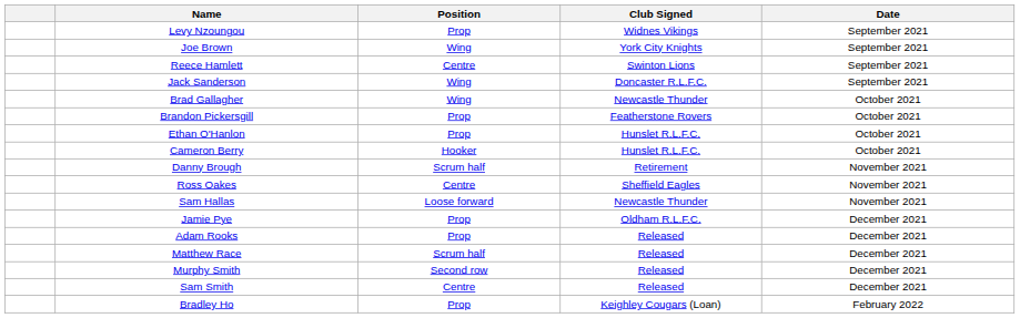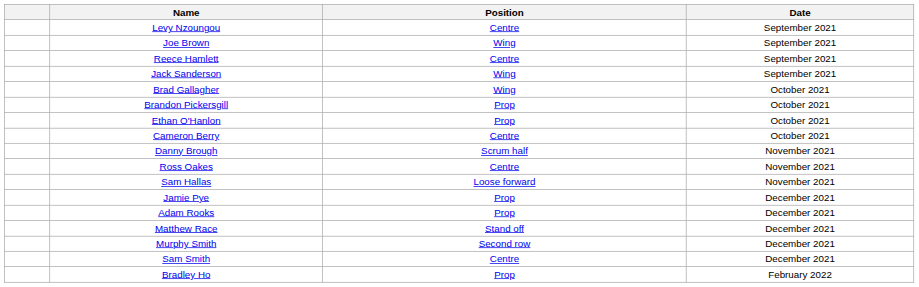 <table class="wikitable sortable"  style="width:100%; font-size:85%;">
 <tr style="background:#efefef;">
 <th width=5%></th>
 <th width=30%>Name</th>
 <th !width=30%>Position</th>
-<th width=20%>Club Signed</th>
 <th width=25%>Date</th>
 </tr>
 <tr style="background:#fff;">
 <td align=center></td>
 <td align=center><a href='#'>Levy Nzoungou</a></td>
-<td align=center><a href='#'>Prop</a></td>
-<td align=center><a href='#'>Widnes Vikings</a></td>
+<td align=center><a href='#'>Centre</a></td>
 <td align=center>September 2021</td>
 </tr>
 <tr style="background:#fff;">
 <td align=center></td>
 <td align=center><a href='#'>Joe Brown</a></td>
 <td align=center><a href='#'>Wing</a></td>
-<td align=center><a href='#'>York City Knights</a></td>
 <td align=center>September 2021</td>
 </tr>
 <tr style="background:#fff;">
 <td align=center></td>
 <td align=center><a href='#'>Reece Hamlett</a></td>
 <td align=center><a href='#'>Centre</a></td>
-<td align=center><a href='#'>Swinton Lions</a></td>
 <td align=center>September 2021</td>
 </tr>
 <tr style="background:#fff;">
 <td align=center></td>
 <td align=center><a href='#'>Jack Sanderson</a></td>
 <td align=center><a href='#'>Wing</a></td>
-<td align=center><a href='#'>Doncaster R.L.F.C.</a></td>
 <td align=center>September 2021</td>
 </tr>
 <tr style="background:#fff;">
 <td align=center></td>
 <td align=center><a href='#'>Brad Gallagher</a></td>
 <td align=center><a href='#'>Wing</a></td>
-<td align=center><a href='#'>Newcastle Thunder</a></td>
 <td align=center>October 2021</td>
 </tr>
 <tr style="background:#fff;">
 <td align=center></td>
 <td align=center><a href='#'>Brandon Pickersgill</a></td>
 <td align=center><a href='#'>Prop</a></td>
-<td align=center><a href='#'>Featherstone Rovers</a></td>
 <td align=center>October 2021</td>
 </tr>
 <tr style="background:#fff;">
 <td align=center></td>
 <td align=center><a href='#'>Ethan O'Hanlon</a></td>
 <td align=center><a href='#'>Prop</a></td>
-<td align=center><a href='#'>Hunslet R.L.F.C.</a></td>
 <td align=center>October 2021</td>
 </tr>
 <tr style="background:#fff;">
 <td align=center></td>
 <td align=center><a href='#'>Cameron Berry</a></td>
-<td align=center><a href='#'>Hooker</a></td>
-<td align=center><a href='#'>Hunslet R.L.F.C.</a></td>
+<td align=center><a href='#'>Centre</a></td>
 <td align=center>October 2021</td>
 </tr>
 <tr style="background:#fff;">
 <td align=center></td>
 <td align=center><a href='#'>Danny Brough</a></td>
 <td align=center><a href='#'>Scrum half</a></td>
-<td align=center><a href='#'>Retirement</a></td>
 <td align=center>November 2021</td>
 </tr>
 <tr style="background:#fff;">
 <td align=center></td>
 <td align=center><a href='#'>Ross Oakes</a></td>
 <td align=center><a href='#'>Centre</a></td>
-<td align=center><a href='#'>Sheffield Eagles</a></td>
 <td align=center>November 2021</td>
 </tr>
 <tr style="background:#fff;">
 <td align=center></td>
 <td align=center><a href='#'>Sam Hallas</a></td>
 <td align=center><a href='#'>Loose forward</a></td>
-<td align=center><a href='#'>Newcastle Thunder</a></td>
 <td align=center>November 2021</td>
 </tr>
 <tr style="background:#fff;">
 <td align=center></td>
 <td align=center><a href='#'>Jamie Pye</a></td>
 <td align=center><a href='#'>Prop</a></td>
-<td align=center><a href='#'>Oldham R.L.F.C.</a></td>
 <td align=center>December 2021</td>
 </tr>
 <tr style="background:#fff;">
 <td align=center></td>
 <td align=center><a href='#'>Adam Rooks</a></td>
 <td align=center><a href='#'>Prop</a></td>
-<td align=center><a href='#'>Released</a></td>
 <td align=center>December 2021</td>
 </tr>
 <tr style="background:#fff;">
 <td align=center></td>
 <td align=center><a href='#'>Matthew Race</a></td>
-<td align=center><a href='#'>Scrum half</a></td>
-<td align=center><a href='#'>Released</a></td>
+<td align=center><a href='#'>Stand off</a></td>
 <td align=center>December 2021</td>
 </tr>
 <tr style="background:#fff;">
 <td align=center></td>
 <td align=center><a href='#'>Murphy Smith</a></td>
 <td align=center><a href='#'>Second row</a></td>
-<td align=center><a href='#'>Released</a></td>
 <td align=center>December 2021</td>
 </tr>
 <tr style="background:#fff;">
 <td align=center></td>
 <td align=center><a href='#'>Sam Smith</a></td>
 <td align=center><a href='#'>Centre</a></td>
-<td align=center><a href='#'>Released</a></td>
 <td align=center>December 2021</td>
 </tr>
 <tr style="background:#fff;">
 <td align=center></td>
 <td align=center><a href='#'>Bradley Ho</a></td>
 <td align=center><a href='#'>Prop</a></td>
-<td align=center><a href='#'>Keighley Cougars</a> (Loan)</td>
 <td align=center>February 2022</td>
 </tr>
 </table>
